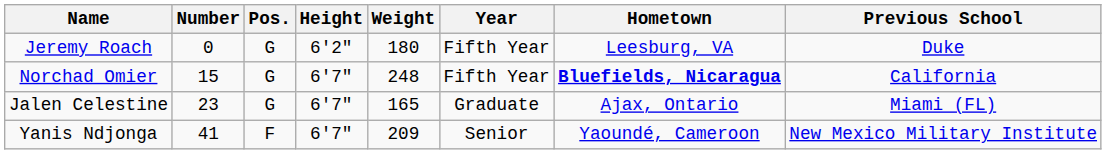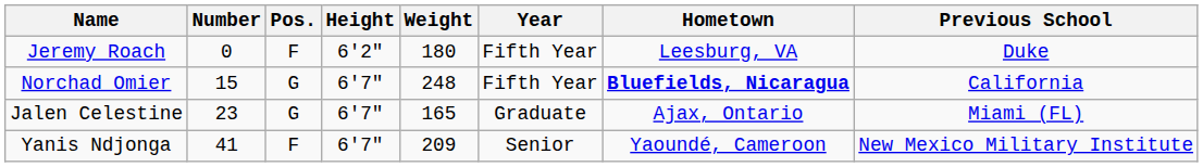 <table class="wikitable sortable" border="1" style="text-align:center;">
 <tr align=center>
 <th style=>Name</th>
 <th style=>Number</th>
 <th style=>Pos.</th>
 <th style=>Height</th>
 <th style=>Weight</th>
 <th style=>Year</th>
 <th style=>Hometown</th>
 <th style=>Previous School</th>
 </tr>
 <tr>
 <td><a href='#'>Jeremy Roach</a></td>
 <td>0</td>
-<td>G</td>
+<td>F</td>
 <td>6'2"</td>
 <td>180</td>
 <td>Fifth Year</td>
 <td><a href='#'>Leesburg, VA</a></td>
 <td><a href='#'>Duke</a></td>
 </tr>
 <tr>
 <td><a href='#'>Norchad Omier</a></td>
 <td>15</td>
 <td>G</td>
 <td>6'7"</td>
 <td>248</td>
 <td>Fifth Year</td>
 <td><strong><a href='#'>Bluefields, Nicaragua</a></strong></td>
 <td><a href='#'>California</a></td>
 </tr>
 <tr>
 <td>Jalen Celestine</td>
 <td>23</td>
 <td>G</td>
 <td>6'7"</td>
 <td>165</td>
 <td>Graduate</td>
 <td><a href='#'>Ajax, Ontario</a></td>
 <td><a href='#'>Miami (FL)</a></td>
 </tr>
 <tr>
 <td>Yanis Ndjonga</td>
 <td>41</td>
 <td>F</td>
 <td>6'7"</td>
 <td>209</td>
 <td>Senior</td>
 <td><a href='#'>Yaoundé, Cameroon</a></td>
 <td><a href='#'>New Mexico Military Institute</a></td>
 </tr>
 </table>
